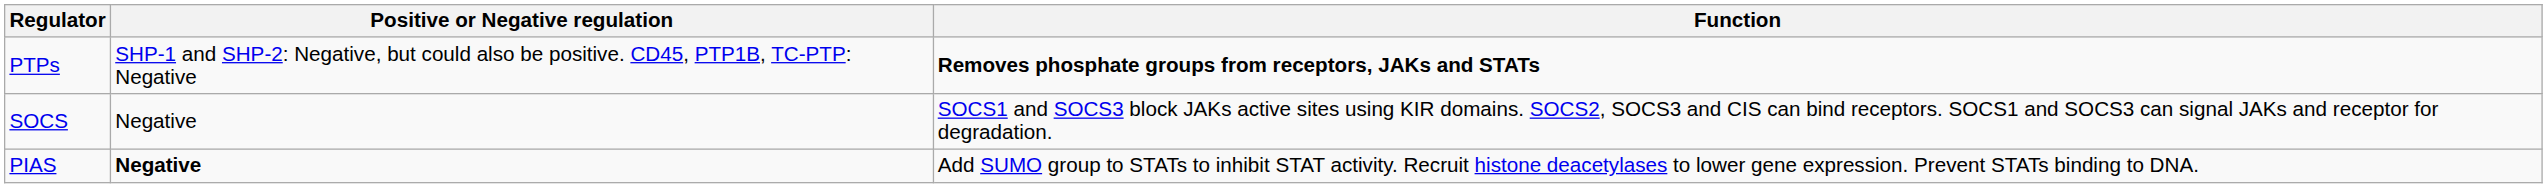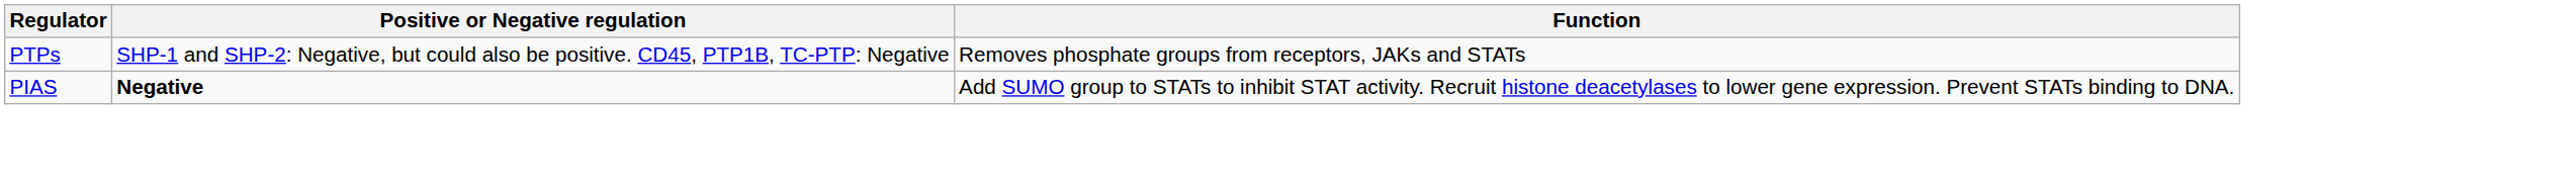 <table class="wikitable">
 <tr>
 <th>Regulator</th>
 <th>Positive or Negative regulation</th>
 <th>Function</th>
 </tr>
 <tr>
 <td><a href='#'>PTPs</a></td>
 <td><a href='#'>SHP-1</a> and <a href='#'>SHP-2</a>: Negative, but could also be positive. <a href='#'>CD45</a>, <a href='#'>PTP1B</a>, <a href='#'>TC-PTP</a>: Negative</td>
-<td><strong>Removes phosphate groups from receptors, JAKs and STATs</strong></td>
-</tr>
-<tr>
-<td><a href='#'>SOCS</a></td>
-<td>Negative</td>
-<td><a href='#'>SOCS1</a> and <a href='#'>SOCS3</a> block JAKs active sites using KIR domains. <a href='#'>SOCS2</a>, SOCS3 and CIS can bind receptors. SOCS1 and SOCS3 can signal JAKs and receptor for degradation.</td>
+<td>Removes phosphate groups from receptors, JAKs and STATs</td>
 </tr>
 <tr>
 <td><a href='#'>PIAS</a></td>
 <td><strong>Negative</strong></td>
 <td>Add <a href='#'>SUMO</a> group to STATs to inhibit STAT activity. Recruit <a href='#'>histone deacetylases</a> to lower gene expression. Prevent STATs binding to DNA.</td>
 </tr>
 </table>
